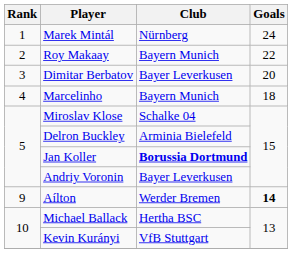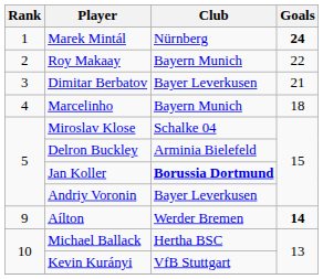 <table class="wikitable sortable" style=text-align:center>
 <tr>
 <th>Rank</th>
 <th>Player</th>
 <th>Club</th>
 <th>Goals</th>
 </tr>
 <tr>
 <td>1</td>
 <td align=left> <a href='#'>Marek Mintál</a></td>
 <td align=left><a href='#'>Nürnberg</a></td>
-<td>24</td>
+<td><strong>24</strong></td>
 </tr>
 <tr>
 <td>2</td>
 <td align=left> <a href='#'>Roy Makaay</a></td>
 <td align=left><a href='#'>Bayern Munich</a></td>
 <td>22</td>
 </tr>
 <tr>
 <td>3</td>
 <td align=left> <a href='#'>Dimitar Berbatov</a></td>
 <td align=left><a href='#'>Bayer Leverkusen</a></td>
-<td>20</td>
+<td>21</td>
 </tr>
 <tr>
 <td>4</td>
 <td align=left> <a href='#'>Marcelinho</a></td>
 <td align=left><a href='#'>Bayern Munich</a></td>
 <td>18</td>
 </tr>
 <tr>
 <td rowspan=4>5</td>
 <td align=left> <a href='#'>Miroslav Klose</a></td>
 <td align=left><a href='#'>Schalke 04</a></td>
 <td rowspan=4>15</td>
 </tr>
 <tr>
 <td align=left> <a href='#'>Delron Buckley</a></td>
 <td align=left><a href='#'>Arminia Bielefeld</a></td>
 </tr>
 <tr>
 <td align=left> <a href='#'>Jan Koller</a></td>
 <td align=left><strong><a href='#'>Borussia Dortmund</a></strong></td>
 </tr>
 <tr>
 <td align=left> <a href='#'>Andriy Voronin</a></td>
 <td align=left><a href='#'>Bayer Leverkusen</a></td>
 </tr>
 <tr>
 <td>9</td>
 <td align=left> <a href='#'>Aílton</a></td>
 <td align=left><a href='#'>Werder Bremen</a></td>
 <td><strong>14</strong></td>
 </tr>
 <tr>
 <td rowspan=2>10</td>
 <td align=left> <a href='#'>Michael Ballack</a></td>
 <td align=left><a href='#'>Hertha BSC</a></td>
 <td rowspan=2>13</td>
 </tr>
 <tr>
 <td align=left> <a href='#'>Kevin Kurányi</a></td>
 <td align=left><a href='#'>VfB Stuttgart</a></td>
 </tr>
 <tr>
 </tr>
 </table>
